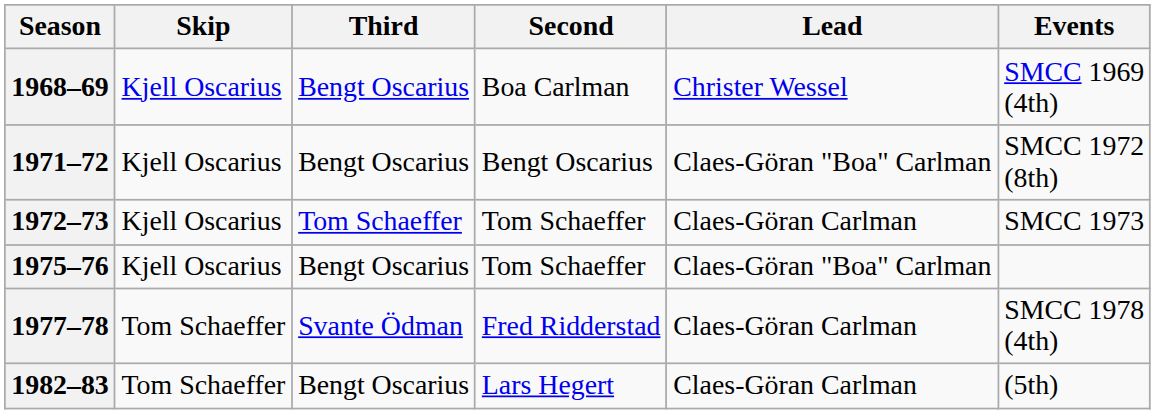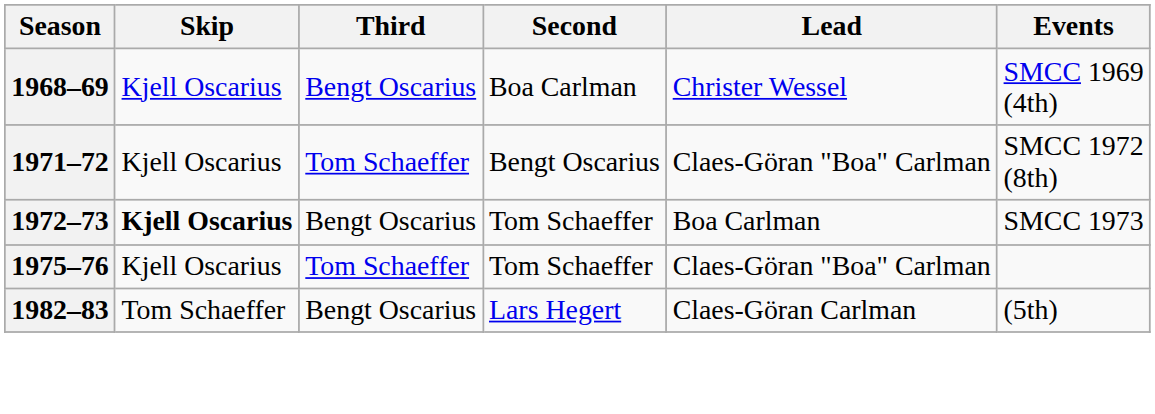 <table class="wikitable">
 <tr>
 <th scope="col">Season</th>
 <th scope="col">Skip</th>
 <th scope="col">Third</th>
 <th scope="col">Second</th>
 <th scope="col">Lead</th>
 <th scope="col">Events</th>
 </tr>
 <tr>
 <th scope="row">1968–69</th>
 <td><a href='#'>Kjell Oscarius</a></td>
 <td><a href='#'>Bengt Oscarius</a></td>
 <td>Boa Carlman</td>
 <td><a href='#'>Christer Wessel</a></td>
 <td><a href='#'>SMCC</a> 1969 <br> (4th)</td>
 </tr>
 <tr>
 <th scope="row">1971–72</th>
 <td>Kjell Oscarius</td>
-<td>Bengt Oscarius</td>
+<td><a href='#'>Tom Schaeffer</a></td>
 <td>Bengt Oscarius</td>
 <td>Claes-Göran "Boa" Carlman</td>
 <td>SMCC 1972 <br> (8th)</td>
 </tr>
 <tr>
 <th scope="row">1972–73</th>
-<td>Kjell Oscarius</td>
-<td><a href='#'>Tom Schaeffer</a></td>
+<td><strong>Kjell Oscarius</strong></td>
+<td>Bengt Oscarius</td>
 <td>Tom Schaeffer</td>
-<td>Claes-Göran Carlman</td>
+<td>Boa Carlman</td>
 <td>SMCC 1973 <br> </td>
 </tr>
 <tr>
 <th scope="row">1975–76</th>
 <td>Kjell Oscarius</td>
-<td>Bengt Oscarius</td>
+<td><a href='#'>Tom Schaeffer</a></td>
 <td>Tom Schaeffer</td>
 <td>Claes-Göran "Boa" Carlman</td>
 <td> </td>
-</tr>
-<tr>
-<th scope="row">1977–78</th>
-<td>Tom Schaeffer</td>
-<td><a href='#'>Svante Ödman</a></td>
-<td><a href='#'>Fred Ridderstad</a></td>
-<td>Claes-Göran Carlman</td>
-<td>SMCC 1978 <br> (4th)</td>
 </tr>
 <tr>
 <th scope="row">1982–83</th>
 <td>Tom Schaeffer</td>
 <td>Bengt Oscarius</td>
 <td><a href='#'>Lars Hegert</a></td>
 <td>Claes-Göran Carlman</td>
 <td> (5th)</td>
 </tr>
 </table>
